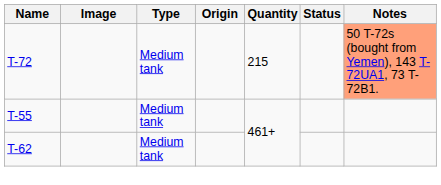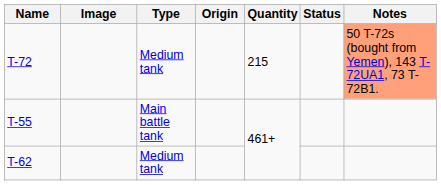 <table class="wikitable" style="width:90%;">
 <tr>
 <th width=14%>Name</th>
 <th width=20%>Image</th>
 <th width=14%>Type</th>
 <th width=12%>Origin</th>
 <th width=10%>Quantity</th>
 <th width=06%>Status</th>
 <th width=24%>Notes</th>
 </tr>
 <tr>
 <td><a href='#'>T-72</a></td>
 <td></td>
 <td><a href='#'>Medium tank</a></td>
 <td><br></td>
 <td>215</td>
 <td></td>
 <td style="background: lightsalmon;">50 T-72s (bought from <a href='#'>Yemen</a>), 143 <a href='#'>T-72UA1</a>, 73 T-72B1.</td>
 </tr>
 <tr>
 <td><a href='#'>T-55</a></td>
 <td></td>
-<td><a href='#'>Medium tank</a></td>
+<td><a href='#'>Main battle tank</a></td>
 <td></td>
 <td rowspan="2">461+</td>
 <td></td>
 <td></td>
 </tr>
 <tr>
 <td><a href='#'>T-62</a></td>
 <td></td>
 <td><a href='#'>Medium tank</a></td>
 <td></td>
 <td></td>
 <td></td>
 </tr>
 </table>
